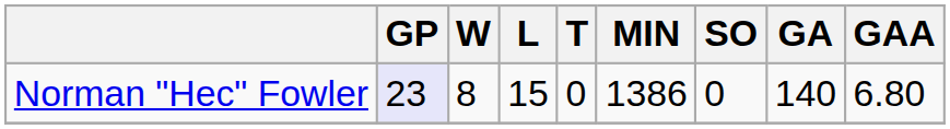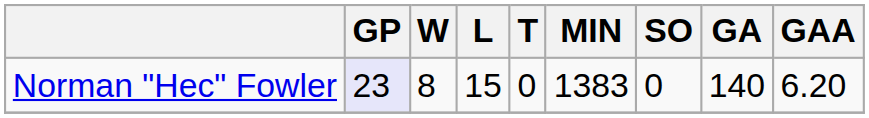 <table class="wikitable">
 <tr>
 <th></th>
 <th>GP</th>
 <th>W</th>
 <th>L</th>
 <th>T</th>
 <th>MIN</th>
 <th>SO</th>
 <th>GA</th>
 <th>GAA</th>
 </tr>
 <tr>
 <td><a href='#'>Norman "Hec" Fowler</a></td>
 <td style="background: lavender;">23</td>
 <td>8</td>
 <td>15</td>
 <td>0</td>
-<td>1386</td>
+<td>1383</td>
 <td>0</td>
 <td>140</td>
-<td>6.80</td>
+<td>6.20</td>
 </tr>
 <tr>
 </tr>
 </table>
